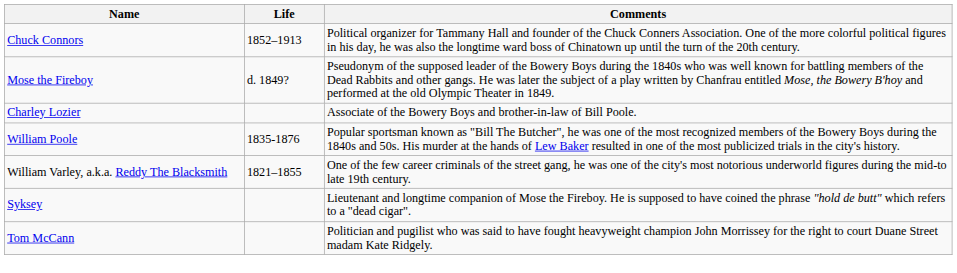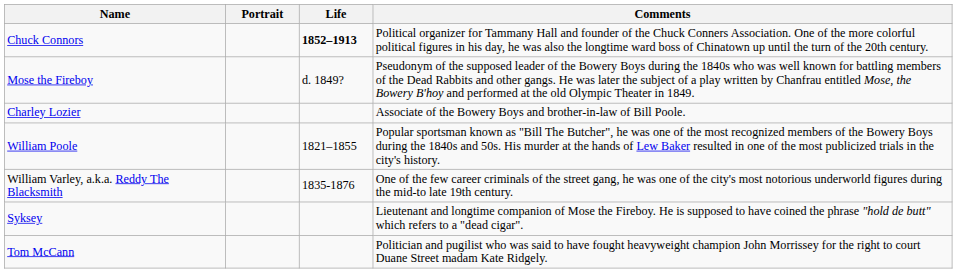 <table class=wikitable>
 <tr>
 <th width="21%">Name</th>
+<th width="7%">Portrait</th>
 <th width="7%">Life</th>
 <th width="55%">Comments</th>
 </tr>
 <tr>
 <td><a href='#'>Chuck Connors</a></td>
-<td>1852–1913</td>
+<td></td>
+<td><strong>1852–1913</strong></td>
 <td>Political organizer for Tammany Hall and founder of the Chuck Conners Association. One of the more colorful political figures in his day, he was also the longtime ward boss of Chinatown up until the turn of the 20th century.</td>
 </tr>
 <tr>
 <td><a href='#'>Mose the Fireboy</a></td>
+<td></td>
 <td>d. 1849?</td>
 <td>Pseudonym of the supposed leader of the Bowery Boys during the 1840s who was well known for battling members of the Dead Rabbits and other gangs. He was later the subject of a play written by Chanfrau entitled <em>Mose, the Bowery B'hoy</em> and performed at the old Olympic Theater in 1849.</td>
 </tr>
 <tr>
 <td><a href='#'>Charley Lozier</a></td>
 <td></td>
+<td></td>
 <td>Associate of the Bowery Boys and brother-in-law of Bill Poole.</td>
 </tr>
 <tr>
 <td><a href='#'>William Poole</a></td>
-<td>1835-1876</td>
+<td></td>
+<td>1821–1855</td>
 <td>Popular sportsman known as "Bill The Butcher", he was one of the most recognized members of the Bowery Boys during the 1840s and 50s. His murder at the hands of <a href='#'>Lew Baker</a> resulted in one of the most publicized trials in the city's history.</td>
 </tr>
 <tr>
 <td>William Varley, a.k.a. <a href='#'>Reddy The Blacksmith</a></td>
-<td>1821–1855</td>
+<td><br></td>
+<td>1835-1876</td>
 <td>One of the few career criminals of the street gang, he was one of the city's most notorious underworld figures during the mid-to late 19th century.</td>
 </tr>
 <tr>
 <td><a href='#'>Syksey</a></td>
+<td></td>
 <td></td>
 <td>Lieutenant and longtime companion of Mose the Fireboy. He is supposed to have coined the phrase <em>"hold de butt"</em> which refers to a "dead cigar".</td>
 </tr>
 <tr>
 <td><a href='#'>Tom McCann</a></td>
 <td></td>
+<td></td>
 <td>Politician and pugilist who was said to have fought heavyweight champion John Morrissey for the right to court Duane Street madam Kate Ridgely.</td>
 </tr>
 </table>
